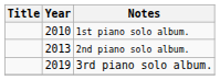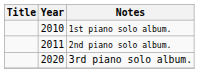 <table class="wikitable">
 <tr>
 <th>Title</th>
 <th>Year</th>
 <th>Notes</th>
 </tr>
 <tr>
 <td><em></em></td>
 <td style="text-align:center;">2010</td>
 <td><small>1st piano solo album.</small></td>
 </tr>
 <tr>
 <td><em></em></td>
-<td style="text-align:center;">2013</td>
+<td style="text-align:center;">2011</td>
 <td><small>2nd piano solo album.</small></td>
 </tr>
 <tr>
 <td></td>
-<td>2019</td>
+<td>2020</td>
 <td>3rd piano solo album.</td>
 </tr>
 <tr>
 </tr>
 </table>
